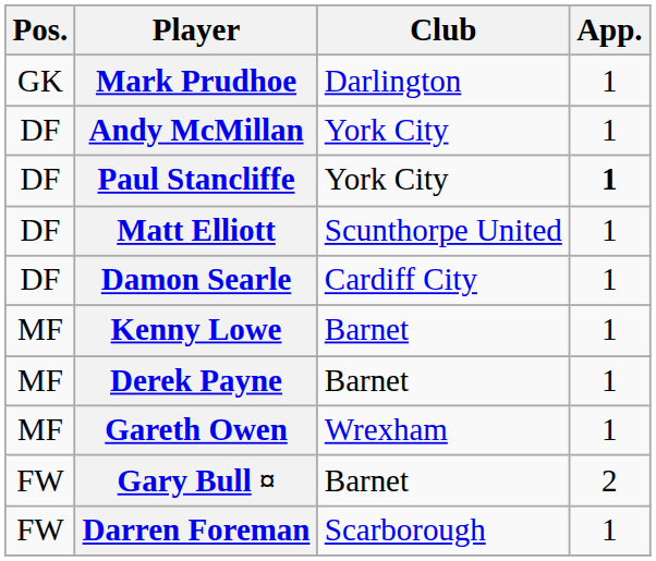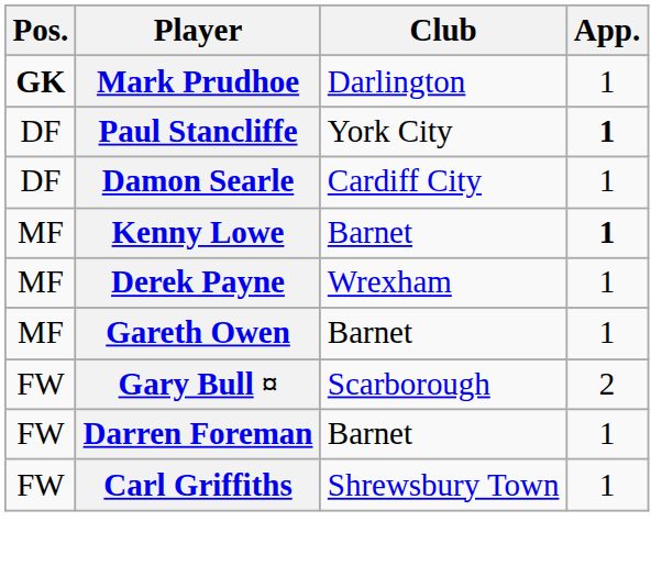 <table class="wikitable plainrowheaders" style="text-align: left">
 <tr>
 <th scope=col>Pos.</th>
 <th scope=col>Player</th>
 <th scope=col>Club</th>
 <th scope=col>App.</th>
 </tr>
 <tr>
-<td style=text-align:center>GK</td>
+<td style=text-align:center><strong>GK</strong></td>
 <th scope=row><a href='#'>Mark Prudhoe</a></th>
 <td><a href='#'>Darlington</a></td>
-<td style=text-align:center>1</td>
-</tr>
-<tr>
-<td style=text-align:center>DF</td>
-<th scope=row><a href='#'>Andy McMillan</a></th>
-<td><a href='#'>York City</a></td>
 <td style=text-align:center>1</td>
 </tr>
 <tr>
 <td style=text-align:center>DF</td>
 <th scope=row><a href='#'>Paul Stancliffe</a></th>
 <td>York City</td>
 <td style=text-align:center><strong>1</strong></td>
-</tr>
-<tr>
-<td style=text-align:center>DF</td>
-<th scope=row><a href='#'>Matt Elliott</a></th>
-<td><a href='#'>Scunthorpe United</a></td>
-<td style=text-align:center>1</td>
 </tr>
 <tr>
 <td style=text-align:center>DF</td>
 <th scope=row><a href='#'>Damon Searle</a></th>
 <td><a href='#'>Cardiff City</a></td>
 <td style=text-align:center>1</td>
 </tr>
 <tr>
 <td style=text-align:center>MF</td>
 <th scope=row><a href='#'>Kenny Lowe</a></th>
 <td><a href='#'>Barnet</a></td>
-<td style=text-align:center>1</td>
+<td style=text-align:center><strong>1</strong></td>
 </tr>
 <tr>
 <td style=text-align:center>MF</td>
 <th scope=row><a href='#'>Derek Payne</a></th>
-<td>Barnet</td>
+<td><a href='#'>Wrexham</a></td>
 <td style=text-align:center>1</td>
 </tr>
 <tr>
 <td style=text-align:center>MF</td>
 <th scope=row><a href='#'>Gareth Owen</a></th>
-<td><a href='#'>Wrexham</a></td>
+<td>Barnet</td>
 <td style=text-align:center>1</td>
 </tr>
 <tr>
 <td style=text-align:center>FW</td>
 <th scope=row><a href='#'>Gary Bull</a> ¤</th>
-<td>Barnet</td>
+<td><a href='#'>Scarborough</a></td>
 <td style=text-align:center>2</td>
 </tr>
 <tr>
 <td style=text-align:center>FW</td>
 <th scope=row><a href='#'>Darren Foreman</a></th>
-<td><a href='#'>Scarborough</a></td>
+<td>Barnet</td>
+<td style=text-align:center>1</td>
+</tr>
+<tr>
+<td style=text-align:center>FW</td>
+<th scope=row><a href='#'>Carl Griffiths</a></th>
+<td><a href='#'>Shrewsbury Town</a></td>
 <td style=text-align:center>1</td>
 </tr>
 </table>
